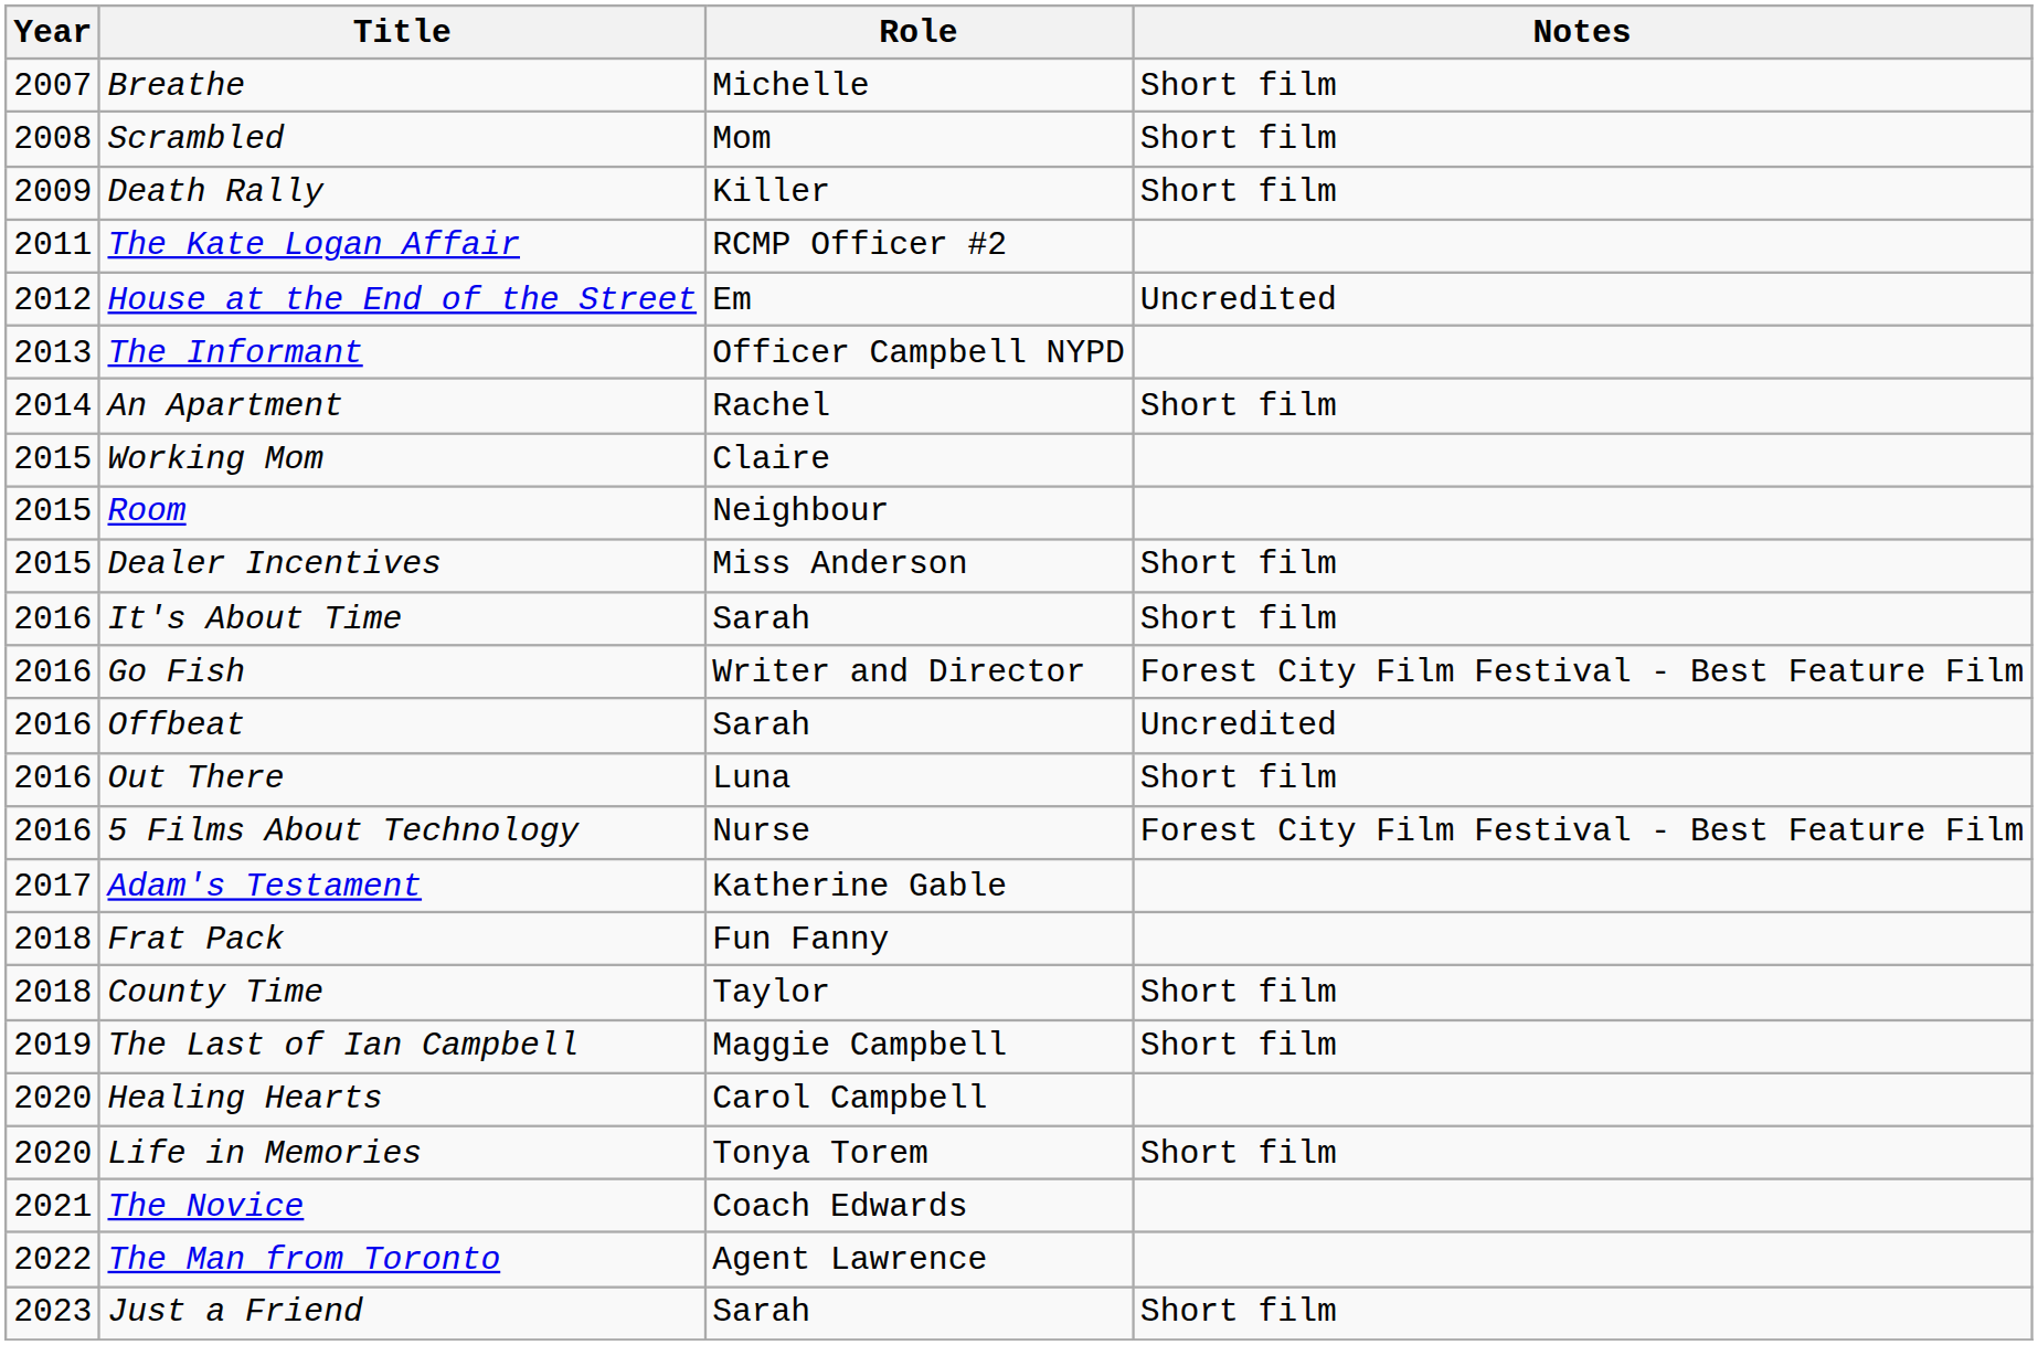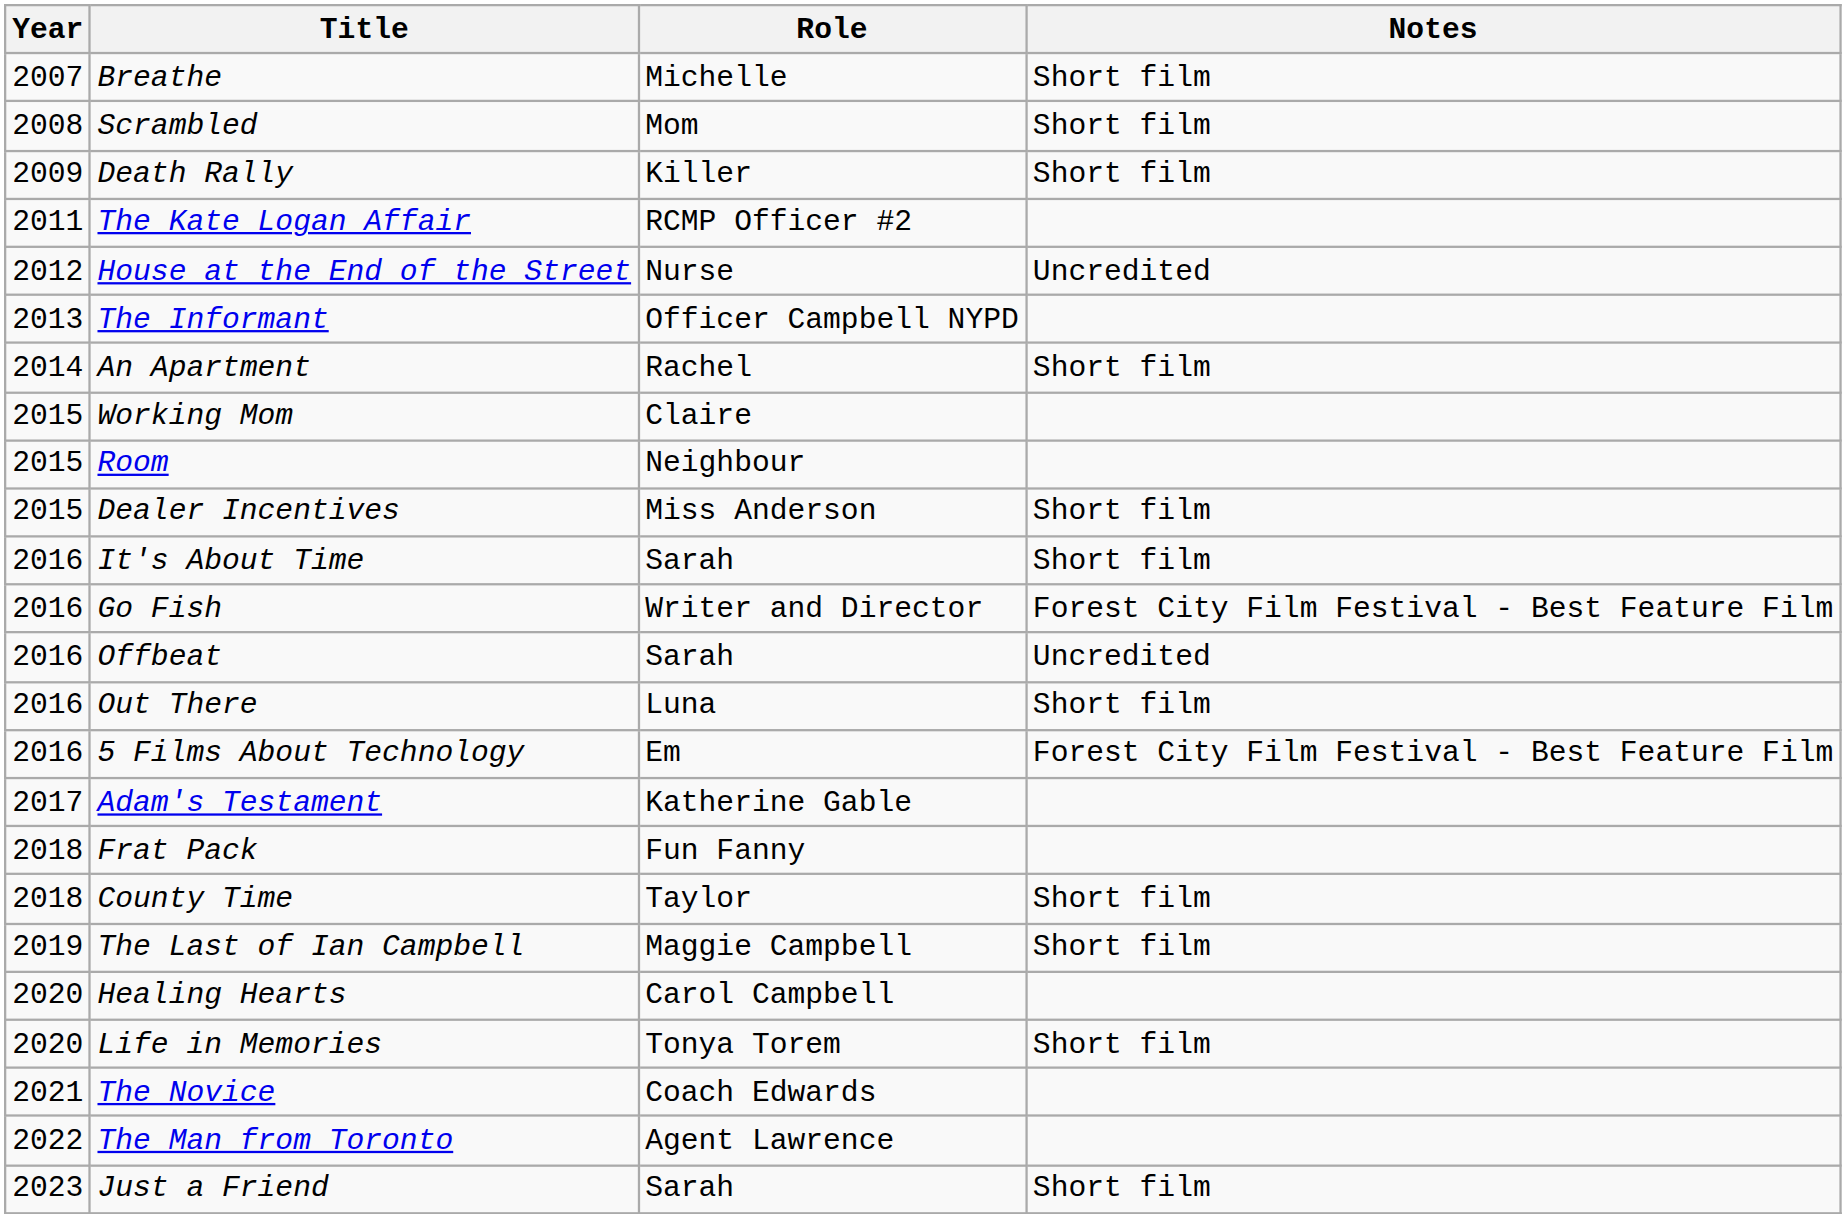 <table class="wikitable sortable">
 <tr>
 <th>Year</th>
 <th>Title</th>
 <th>Role</th>
 <th class="unsortable">Notes</th>
 </tr>
 <tr>
 <td>2007</td>
 <td><em>Breathe</em></td>
 <td>Michelle</td>
 <td>Short film</td>
 </tr>
 <tr>
 <td>2008</td>
 <td><em>Scrambled</em></td>
 <td>Mom</td>
 <td>Short film</td>
 </tr>
 <tr>
 <td>2009</td>
 <td><em>Death Rally</em></td>
 <td>Killer</td>
 <td>Short film</td>
 </tr>
 <tr>
 <td>2011</td>
 <td data-sort-value="Kate Logan Affair, The"><em><a href='#'>The Kate Logan Affair</a></em></td>
 <td>RCMP Officer #2</td>
 <td></td>
 </tr>
 <tr>
 <td>2012</td>
 <td><em><a href='#'>House at the End of the Street</a></em></td>
-<td>Em</td>
+<td>Nurse</td>
 <td>Uncredited</td>
 </tr>
 <tr>
 <td>2013</td>
 <td data-sort-value="Informant, The"><em><a href='#'>The Informant</a></em></td>
 <td>Officer Campbell NYPD</td>
 <td></td>
 </tr>
 <tr>
 <td>2014</td>
 <td><em>An Apartment</em></td>
 <td>Rachel</td>
 <td>Short film</td>
 </tr>
 <tr>
 <td>2015</td>
 <td><em>Working Mom</em></td>
 <td>Claire</td>
 <td></td>
 </tr>
 <tr>
 <td>2015</td>
 <td><em><a href='#'>Room</a></em></td>
 <td>Neighbour</td>
 <td></td>
 </tr>
 <tr>
 <td>2015</td>
 <td><em>Dealer Incentives</em></td>
 <td>Miss Anderson</td>
 <td>Short film</td>
 </tr>
 <tr>
 <td>2016</td>
 <td><em>It's About Time</em></td>
 <td>Sarah</td>
 <td>Short film</td>
 </tr>
 <tr>
 <td>2016</td>
 <td><em>Go Fish</em></td>
 <td>Writer and Director</td>
 <td>Forest City Film Festival - Best Feature Film</td>
 </tr>
 <tr>
 <td>2016</td>
 <td><em>Offbeat</em></td>
 <td>Sarah</td>
 <td>Uncredited</td>
 </tr>
 <tr>
 <td>2016</td>
 <td><em>Out There</em></td>
 <td>Luna</td>
 <td>Short film</td>
 </tr>
 <tr>
 <td>2016</td>
 <td><em>5 Films About Technology</em></td>
-<td>Nurse</td>
+<td>Em</td>
 <td>Forest City Film Festival - Best Feature Film</td>
 </tr>
 <tr>
 <td>2017</td>
 <td><em><a href='#'>Adam's Testament</a></em></td>
 <td>Katherine Gable</td>
 <td></td>
 </tr>
 <tr>
 <td>2018</td>
 <td><em>Frat Pack</em></td>
 <td>Fun Fanny</td>
 <td></td>
 </tr>
 <tr>
 <td>2018</td>
 <td><em>County Time</em></td>
 <td>Taylor</td>
 <td>Short film</td>
 </tr>
 <tr>
 <td>2019</td>
 <td data-sort-value="Last of Ian Campbell, The"><em>The Last of Ian Campbell</em></td>
 <td>Maggie Campbell</td>
 <td>Short film</td>
 </tr>
 <tr>
 <td>2020</td>
 <td><em>Healing Hearts</em></td>
 <td>Carol Campbell</td>
 <td></td>
 </tr>
 <tr>
 <td>2020</td>
 <td><em>Life in Memories</em></td>
 <td>Tonya Torem</td>
 <td>Short film</td>
 </tr>
 <tr>
 <td>2021</td>
 <td data-sort-value="Novice, The"><em><a href='#'>The Novice</a></em></td>
 <td>Coach Edwards</td>
 <td></td>
 </tr>
 <tr>
 <td>2022</td>
 <td data-sort-value="Man from Toronto, The"><em><a href='#'>The Man from Toronto</a></em></td>
 <td>Agent Lawrence</td>
 <td></td>
 </tr>
 <tr>
 <td>2023</td>
 <td><em>Just a Friend</em></td>
 <td>Sarah</td>
 <td>Short film</td>
 </tr>
 <tr>
 </tr>
 </table>
